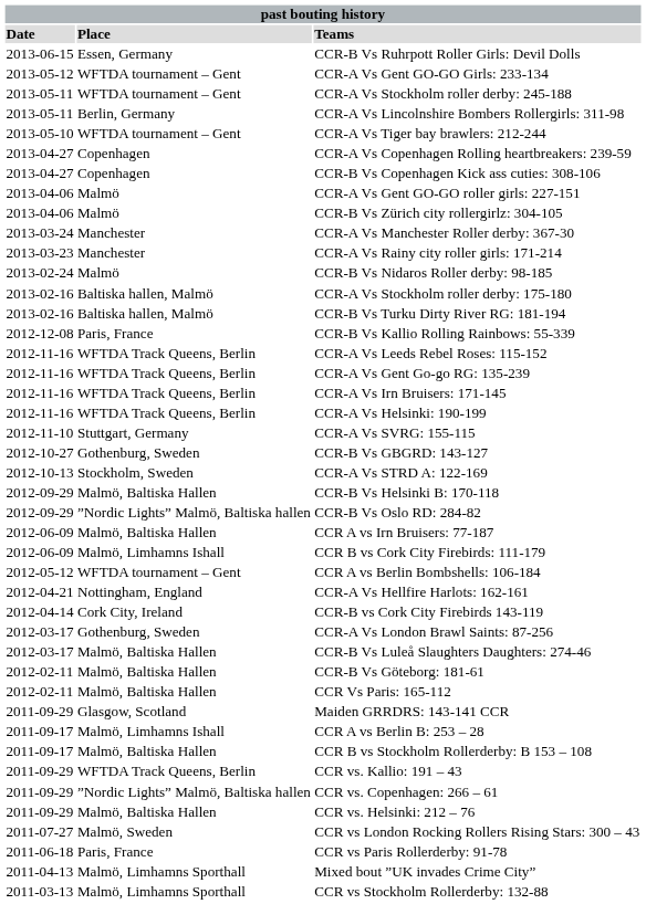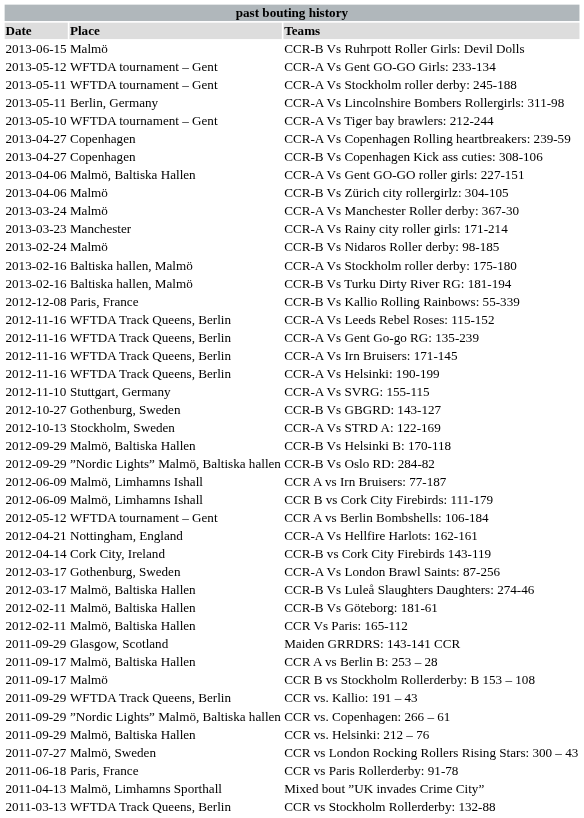 <table class="toccolours collapsible collapsed">
 <tr>
 <th colspan="11" style="background:#B0B7BB; color:#000000;text-align:center"><strong>past bouting history </strong></th>
 </tr>
 <tr style="text-align:left; background:#ddd;">
 <th>Date</th>
 <th>Place</th>
 <th>Teams</th>
 </tr>
 <tr>
 <td>2013-06-15</td>
-<td>Essen, Germany</td>
+<td>Malmö</td>
 <td>CCR-B Vs Ruhrpott Roller Girls: Devil Dolls</td>
 </tr>
 <tr>
 <td>2013-05-12</td>
 <td>WFTDA tournament – Gent</td>
 <td>CCR-A Vs Gent GO-GO Girls: 233-134</td>
 </tr>
 <tr>
 <td>2013-05-11</td>
 <td>WFTDA tournament – Gent</td>
 <td>CCR-A Vs Stockholm roller derby: 245-188</td>
 </tr>
 <tr>
 <td>2013-05-11</td>
 <td>Berlin, Germany</td>
 <td>CCR-A Vs Lincolnshire Bombers Rollergirls: 311-98</td>
 </tr>
 <tr>
 <td>2013-05-10</td>
 <td>WFTDA tournament – Gent</td>
 <td>CCR-A Vs Tiger bay brawlers: 212-244</td>
 </tr>
 <tr>
 <td>2013-04-27</td>
 <td>Copenhagen</td>
 <td>CCR-A Vs Copenhagen Rolling heartbreakers: 239-59</td>
 </tr>
 <tr>
 <td>2013-04-27</td>
 <td>Copenhagen</td>
 <td>CCR-B Vs Copenhagen Kick ass cuties: 308-106</td>
 </tr>
 <tr>
 <td>2013-04-06</td>
-<td>Malmö</td>
+<td>Malmö, Baltiska Hallen</td>
 <td>CCR-A Vs Gent GO-GO roller girls: 227-151</td>
 </tr>
 <tr>
 <td>2013-04-06</td>
 <td>Malmö</td>
 <td>CCR-B Vs Zürich city rollergirlz: 304-105</td>
 </tr>
 <tr>
 <td>2013-03-24</td>
-<td>Manchester</td>
+<td>Malmö</td>
 <td>CCR-A Vs Manchester Roller derby: 367-30</td>
 </tr>
 <tr>
 <td>2013-03-23</td>
 <td>Manchester</td>
 <td>CCR-A Vs Rainy city roller girls: 171-214</td>
 </tr>
 <tr>
 <td>2013-02-24</td>
 <td>Malmö</td>
 <td>CCR-B Vs Nidaros Roller derby: 98-185</td>
 </tr>
 <tr>
 <td>2013-02-16</td>
 <td>Baltiska hallen, Malmö</td>
 <td>CCR-A Vs Stockholm roller derby: 175-180</td>
 </tr>
 <tr>
 <td>2013-02-16</td>
 <td>Baltiska hallen, Malmö</td>
 <td>CCR-B Vs Turku Dirty River RG: 181-194</td>
 </tr>
 <tr>
 <td>2012-12-08</td>
 <td>Paris, France</td>
 <td>CCR-B Vs Kallio Rolling Rainbows: 55-339</td>
 </tr>
 <tr>
 <td>2012-11-16</td>
 <td>WFTDA Track Queens, Berlin</td>
 <td>CCR-A Vs Leeds Rebel Roses: 115-152</td>
 </tr>
 <tr>
 <td>2012-11-16</td>
 <td>WFTDA Track Queens, Berlin</td>
 <td>CCR-A Vs Gent Go-go RG: 135-239</td>
 </tr>
 <tr>
 <td>2012-11-16</td>
 <td>WFTDA Track Queens, Berlin</td>
 <td>CCR-A Vs Irn Bruisers: 171-145</td>
 </tr>
 <tr>
 <td>2012-11-16</td>
 <td>WFTDA Track Queens, Berlin</td>
 <td>CCR-A Vs Helsinki: 190-199</td>
 </tr>
 <tr>
 <td>2012-11-10</td>
 <td>Stuttgart, Germany</td>
 <td>CCR-A Vs SVRG: 155-115</td>
 </tr>
 <tr>
 <td>2012-10-27</td>
 <td>Gothenburg, Sweden</td>
 <td>CCR-B Vs GBGRD: 143-127</td>
 </tr>
 <tr>
 <td>2012-10-13</td>
 <td>Stockholm, Sweden</td>
 <td>CCR-A Vs STRD A: 122-169</td>
 </tr>
 <tr>
 <td>2012-09-29</td>
 <td>Malmö, Baltiska Hallen</td>
 <td>CCR-B Vs Helsinki B: 170-118</td>
 </tr>
 <tr>
 <td>2012-09-29</td>
 <td>”Nordic Lights” Malmö, Baltiska hallen</td>
 <td>CCR-B Vs Oslo RD: 284-82</td>
 </tr>
 <tr>
 <td>2012-06-09</td>
-<td>Malmö, Baltiska Hallen</td>
+<td>Malmö, Limhamns Ishall</td>
 <td>CCR A vs Irn Bruisers: 77-187</td>
 </tr>
 <tr>
 <td>2012-06-09</td>
 <td>Malmö, Limhamns Ishall</td>
 <td>CCR B vs Cork City Firebirds: 111-179</td>
 </tr>
 <tr>
 <td>2012-05-12</td>
 <td>WFTDA tournament – Gent</td>
 <td>CCR A vs Berlin Bombshells: 106-184</td>
 </tr>
 <tr>
 <td>2012-04-21</td>
 <td>Nottingham, England</td>
 <td>CCR-A Vs Hellfire Harlots: 162-161</td>
 </tr>
 <tr>
 <td>2012-04-14</td>
 <td>Cork City, Ireland</td>
 <td>CCR-B vs Cork City Firebirds 143-119</td>
 </tr>
 <tr>
 <td>2012-03-17</td>
 <td>Gothenburg, Sweden</td>
 <td>CCR-A Vs London Brawl Saints: 87-256</td>
 </tr>
 <tr>
 <td>2012-03-17</td>
 <td>Malmö, Baltiska Hallen</td>
 <td>CCR-B Vs Luleå Slaughters Daughters: 274-46</td>
 </tr>
 <tr>
 <td>2012-02-11</td>
 <td>Malmö, Baltiska Hallen</td>
 <td>CCR-B Vs Göteborg: 181-61</td>
 </tr>
 <tr>
 <td>2012-02-11</td>
 <td>Malmö, Baltiska Hallen</td>
 <td>CCR Vs Paris: 165-112</td>
 </tr>
 <tr>
 <td>2011-09-29</td>
 <td>Glasgow, Scotland</td>
 <td>Maiden GRRDRS: 143-141 CCR</td>
 </tr>
 <tr>
 <td>2011-09-17</td>
-<td>Malmö, Limhamns Ishall</td>
+<td>Malmö, Baltiska Hallen</td>
 <td>CCR A vs Berlin B: 253 – 28</td>
 </tr>
 <tr>
 <td>2011-09-17</td>
-<td>Malmö, Baltiska Hallen</td>
+<td>Malmö</td>
 <td>CCR B vs Stockholm Rollerderby: B 153 – 108</td>
 </tr>
 <tr>
 <td>2011-09-29</td>
 <td>WFTDA Track Queens, Berlin</td>
 <td>CCR vs. Kallio: 191 – 43</td>
 </tr>
 <tr>
 <td>2011-09-29</td>
 <td>”Nordic Lights” Malmö, Baltiska hallen</td>
 <td>CCR vs. Copenhagen: 266 – 61</td>
 </tr>
 <tr>
 <td>2011-09-29</td>
 <td>Malmö, Baltiska Hallen</td>
 <td>CCR vs. Helsinki: 212 – 76</td>
 </tr>
 <tr>
 <td>2011-07-27</td>
 <td>Malmö, Sweden</td>
 <td>CCR vs London Rocking Rollers Rising Stars: 300 – 43</td>
 </tr>
 <tr>
 <td>2011-06-18</td>
 <td>Paris, France</td>
 <td>CCR vs Paris Rollerderby: 91-78</td>
 </tr>
 <tr>
 <td>2011-04-13</td>
 <td>Malmö, Limhamns Sporthall</td>
 <td>Mixed bout ”UK invades Crime City”</td>
 </tr>
 <tr>
 <td>2011-03-13</td>
-<td>Malmö, Limhamns Sporthall</td>
+<td>WFTDA Track Queens, Berlin</td>
 <td>CCR vs Stockholm Rollerderby: 132-88</td>
 </tr>
 <tr>
 </tr>
 </table>
